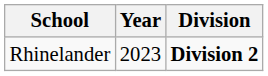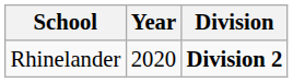 <table class="wikitable">
 <tr>
 <th>School</th>
 <th>Year</th>
 <th>Division</th>
 </tr>
 <tr>
 <td>Rhinelander</td>
-<td>2023</td>
+<td>2020</td>
 <td><strong>Division 2</strong></td>
 </tr>
 </table>
